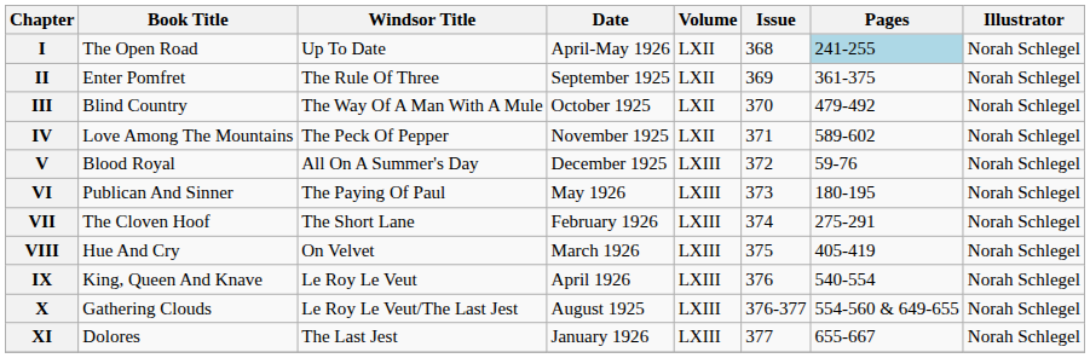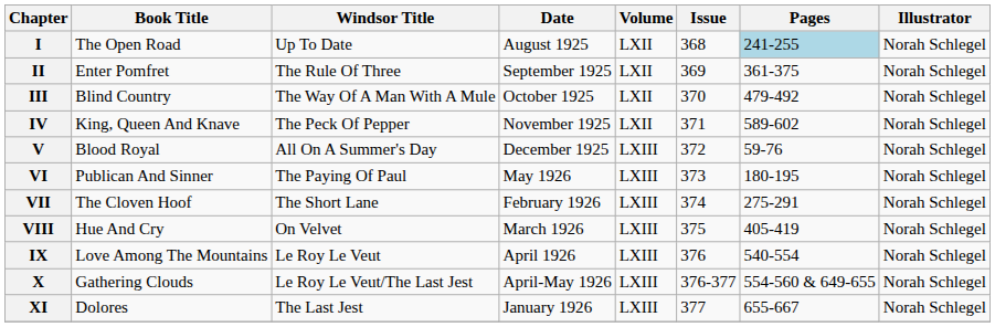 <table class="wikitable plainrowheaders sortable" style="margin-right: 0;">
 <tr>
 <th scope="col">Chapter</th>
 <th scope="col">Book Title</th>
 <th scope="col">Windsor Title</th>
 <th scope="col">Date</th>
 <th scope="col">Volume</th>
 <th scope="col">Issue</th>
 <th scope="col">Pages</th>
 <th scope="col">Illustrator</th>
 </tr>
 <tr>
 <th scope="row">I</th>
 <td>The Open Road</td>
 <td>Up To Date</td>
-<td>April-May 1926</td>
+<td>August 1925</td>
 <td>LXII</td>
 <td>368</td>
 <td style="background: lightblue;">241-255</td>
 <td>Norah Schlegel</td>
 </tr>
 <tr>
 <th scope="row">II</th>
 <td>Enter Pomfret</td>
 <td>The Rule Of Three</td>
 <td>September 1925</td>
 <td>LXII</td>
 <td>369</td>
 <td>361-375</td>
 <td>Norah Schlegel</td>
 </tr>
 <tr>
 <th scope="row">III</th>
 <td>Blind Country</td>
 <td>The Way Of A Man With A Mule</td>
 <td>October 1925</td>
 <td>LXII</td>
 <td>370</td>
 <td>479-492</td>
 <td>Norah Schlegel</td>
 </tr>
 <tr>
 <th scope="row">IV</th>
-<td>Love Among The Mountains</td>
+<td>King, Queen And Knave</td>
 <td>The Peck Of Pepper</td>
 <td>November 1925</td>
 <td>LXII</td>
 <td>371</td>
 <td>589-602</td>
 <td>Norah Schlegel</td>
 </tr>
 <tr>
 <th scope="row">V</th>
 <td>Blood Royal</td>
 <td>All On A Summer's Day</td>
 <td>December 1925</td>
 <td>LXIII</td>
 <td>372</td>
 <td>59-76</td>
 <td>Norah Schlegel</td>
 </tr>
 <tr>
 <th scope="row">VI</th>
 <td>Publican And Sinner</td>
 <td>The Paying Of Paul</td>
 <td>May 1926</td>
 <td>LXIII</td>
 <td>373</td>
 <td>180-195</td>
 <td>Norah Schlegel</td>
 </tr>
 <tr>
 <th scope="row">VII</th>
 <td>The Cloven Hoof</td>
 <td>The Short Lane</td>
 <td>February 1926</td>
 <td>LXIII</td>
 <td>374</td>
 <td>275-291</td>
 <td>Norah Schlegel</td>
 </tr>
 <tr>
 <th scope="row">VIII</th>
 <td>Hue And Cry</td>
 <td>On Velvet</td>
 <td>March 1926</td>
 <td>LXIII</td>
 <td>375</td>
 <td>405-419</td>
 <td>Norah Schlegel</td>
 </tr>
 <tr>
 <th scope="row">IX</th>
-<td>King, Queen And Knave</td>
+<td>Love Among The Mountains</td>
 <td>Le Roy Le Veut</td>
 <td>April 1926</td>
 <td>LXIII</td>
 <td>376</td>
 <td>540-554</td>
 <td>Norah Schlegel</td>
 </tr>
 <tr>
 <th scope="row">X</th>
 <td>Gathering Clouds</td>
 <td>Le Roy Le Veut/The Last Jest</td>
-<td>August 1925</td>
+<td>April-May 1926</td>
 <td>LXIII</td>
 <td>376-377</td>
 <td>554-560 & 649-655</td>
 <td>Norah Schlegel</td>
 </tr>
 <tr>
 <th scope="row">XI</th>
 <td>Dolores</td>
 <td>The Last Jest</td>
 <td>January 1926</td>
 <td>LXIII</td>
 <td>377</td>
 <td>655-667</td>
 <td>Norah Schlegel</td>
 </tr>
 <tr>
 </tr>
 </table>
